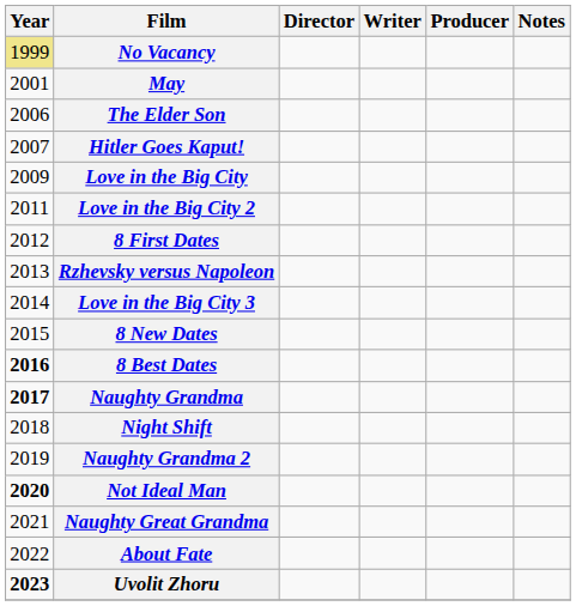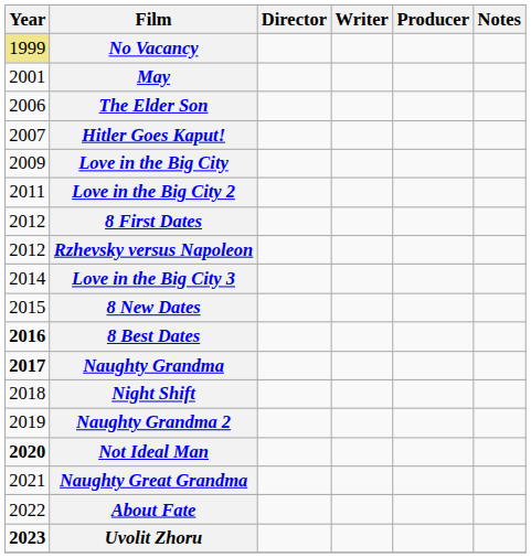 <table class="wikitable sortable plainrowheaders" style="text-align:center">
 <tr>
 <th scope="col">Year</th>
 <th scope="col">Film</th>
 <th scope="col">Director</th>
 <th scope="col">Writer</th>
 <th scope="col">Producer</th>
 <th scope="col" class="unsortable">Notes</th>
 </tr>
 <tr>
 <td style="background: khaki;">1999</td>
 <th scope="row"><em><a href='#'>No Vacancy</a></em></th>
 <td></td>
 <td></td>
 <td></td>
 <td></td>
 </tr>
 <tr>
 <td>2001</td>
 <th scope="row"><em><a href='#'>May</a></em></th>
 <td></td>
 <td></td>
 <td></td>
 <td></td>
 </tr>
 <tr>
 <td>2006</td>
 <th scope="row"><em><a href='#'>The Elder Son</a></em></th>
 <td></td>
 <td></td>
 <td></td>
 <td></td>
 </tr>
 <tr>
 <td>2007</td>
 <th scope="row"><em><a href='#'>Hitler Goes Kaput!</a></em></th>
 <td></td>
 <td></td>
 <td></td>
 <td></td>
 </tr>
 <tr>
 <td>2009</td>
 <th scope="row"><em><a href='#'>Love in the Big City</a></em></th>
 <td></td>
 <td></td>
 <td></td>
 <td></td>
 </tr>
 <tr>
 <td>2011</td>
 <th scope="row"><em><a href='#'>Love in the Big City 2</a></em></th>
 <td></td>
 <td></td>
 <td></td>
 <td></td>
 </tr>
 <tr>
 <td>2012</td>
 <th scope="row"><em><a href='#'>8 First Dates</a> </em></th>
 <td></td>
 <td></td>
 <td></td>
 <td></td>
 </tr>
 <tr>
-<td>2013</td>
+<td>2012</td>
 <th scope="row"><em><a href='#'>Rzhevsky versus Napoleon</a></em></th>
 <td></td>
 <td></td>
 <td></td>
 <td></td>
 </tr>
 <tr>
 <td>2014</td>
 <th scope="row"><em><a href='#'>Love in the Big City 3</a></em></th>
 <td></td>
 <td></td>
 <td></td>
 <td></td>
 </tr>
 <tr>
 <td>2015</td>
 <th scope="row"><em><a href='#'>8 New Dates</a></em></th>
 <td></td>
 <td></td>
 <td></td>
 <td></td>
 </tr>
 <tr>
 <td><strong>2016</strong></td>
 <th scope="row"><em><a href='#'>8 Best Dates</a></em></th>
 <td></td>
 <td></td>
 <td></td>
 <td></td>
 </tr>
 <tr>
 <td><strong>2017</strong></td>
 <th scope="row"><em><a href='#'>Naughty Grandma</a></em></th>
 <td></td>
 <td></td>
 <td></td>
 <td></td>
 </tr>
 <tr>
 <td>2018</td>
 <th scope="row"><em><a href='#'>Night Shift</a></em></th>
 <td></td>
 <td></td>
 <td></td>
 <td></td>
 </tr>
 <tr>
 <td>2019</td>
 <th scope="row"><em><a href='#'>Naughty Grandma 2</a></em></th>
 <td></td>
 <td></td>
 <td></td>
 <td></td>
 </tr>
 <tr>
 <td><strong>2020</strong></td>
 <th scope="row"><em><a href='#'>Not Ideal Man</a></em></th>
 <td></td>
 <td></td>
 <td></td>
 <td></td>
 </tr>
 <tr>
 <td>2021</td>
 <th scope="row"><em><a href='#'>Naughty Great Grandma</a></em></th>
 <td></td>
 <td></td>
 <td></td>
 <td></td>
 </tr>
 <tr>
 <td>2022</td>
 <th scope="row"><em><a href='#'>About Fate</a></em></th>
 <td></td>
 <td></td>
 <td></td>
 <td></td>
 </tr>
 <tr>
 <td><strong>2023</strong></td>
 <th scope="row"><em>Uvolit Zhoru</em></th>
 <td></td>
 <td></td>
 <td></td>
 <td></td>
 </tr>
 <tr>
 </tr>
 </table>
